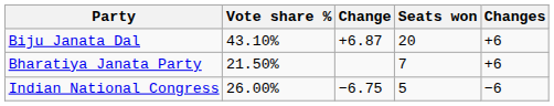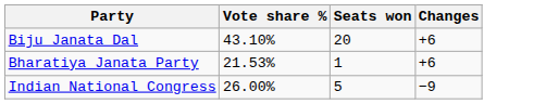 <table class="wikitable sortable">
 <tr>
 <th>Party</th>
 <th>Vote share %</th>
-<th>Change</th>
 <th>Seats won</th>
 <th>Changes</th>
 </tr>
 <tr>
 <td><a href='#'>Biju Janata Dal</a></td>
 <td>43.10%</td>
-<td>+6.87</td>
 <td>20</td>
 <td>+6</td>
 </tr>
 <tr>
 <td><a href='#'>Bharatiya Janata Party</a></td>
-<td>21.50%</td>
-<td></td>
-<td>7</td>
+<td>21.53%</td>
+<td>1</td>
 <td>+6</td>
 </tr>
 <tr>
 <td><a href='#'>Indian National Congress</a></td>
 <td>26.00%</td>
-<td>−6.75</td>
 <td>5</td>
-<td>−6</td>
+<td>−9</td>
 </tr>
 </table>
